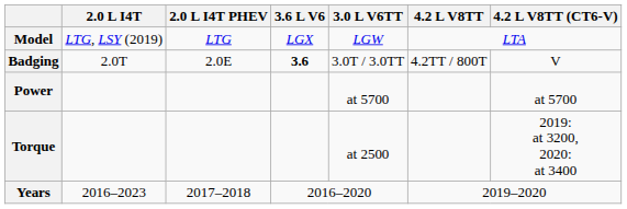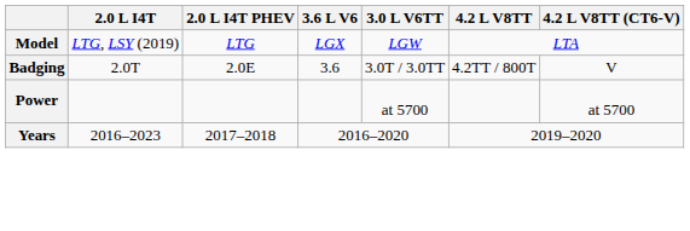 <table class="wikitable sortable" style="font-size:100%;text-align:center;">
 <tr>
 <th></th>
 <th>2.0 L I4T</th>
 <th>2.0 L I4T PHEV</th>
 <th>3.6 L V6</th>
 <th>3.0 L V6TT</th>
 <th>4.2 L V8TT</th>
 <th>4.2 L V8TT (CT6-V)</th>
 </tr>
 <tr>
 <th>Model</th>
 <td><a href='#'><em>LTG</em></a>, <a href='#'><em>LSY</em></a> (2019)</td>
 <td><a href='#'><em>LTG</em></a></td>
 <td><a href='#'><em>LGX</em></a></td>
 <td><a href='#'><em>LGW</em></a></td>
 <td colspan=2><a href='#'><em>LTA</em></a></td>
 </tr>
 <tr>
 <th>Badging</th>
 <td>2.0T</td>
 <td>2.0E</td>
-<td><strong>3.6</strong></td>
+<td>3.6</td>
 <td>3.0T / 3.0TT</td>
 <td>4.2TT / 800T</td>
 <td>V</td>
 </tr>
 <tr>
 <th>Power</th>
 <td></td>
 <td></td>
 <td></td>
 <td><br>at 5700</td>
 <td></td>
 <td><br>at 5700</td>
 </tr>
 <tr>
-<th>Torque</th>
-<td></td>
-<td></td>
-<td></td>
-<td><br>at 2500</td>
-<td></td>
-<td>2019: <br>at 3200,<br>2020: <br>at 3400</td>
-</tr>
-<tr>
 <th>Years</th>
 <td>2016–2023</td>
 <td>2017–2018</td>
 <td colspan=2>2016–2020</td>
 <td colspan=2>2019–2020</td>
 </tr>
 </table>
